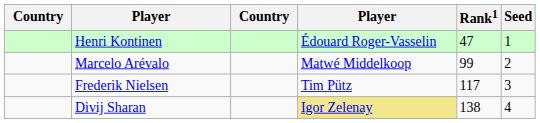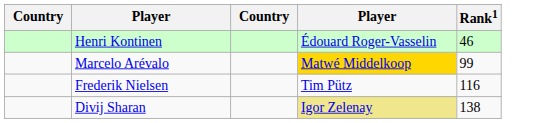 <table class="sortable wikitable">
 <tr>
 <th width="70">Country</th>
 <th width="175">Player</th>
 <th width="70">Country</th>
 <th width="175">Player</th>
 <th>Rank<sup>1</sup></th>
-<th>Seed</th>
 </tr>
 <tr style="background:#cfc;">
 <td></td>
 <td><a href='#'>Henri Kontinen</a></td>
 <td></td>
 <td><a href='#'>Édouard Roger-Vasselin</a></td>
-<td>47</td>
-<td>1</td>
+<td>46</td>
 </tr>
 <tr>
 <td></td>
 <td><a href='#'>Marcelo Arévalo</a></td>
 <td></td>
-<td><a href='#'>Matwé Middelkoop</a></td>
+<td style="background: gold;"><a href='#'>Matwé Middelkoop</a></td>
 <td>99</td>
-<td>2</td>
 </tr>
 <tr>
 <td></td>
 <td><a href='#'>Frederik Nielsen</a></td>
 <td></td>
 <td><a href='#'>Tim Pütz</a></td>
-<td>117</td>
-<td>3</td>
+<td>116</td>
 </tr>
 <tr>
 <td></td>
 <td><a href='#'>Divij Sharan</a></td>
 <td></td>
 <td style="background: khaki;"><a href='#'>Igor Zelenay</a></td>
 <td>138</td>
-<td>4</td>
 </tr>
 </table>
